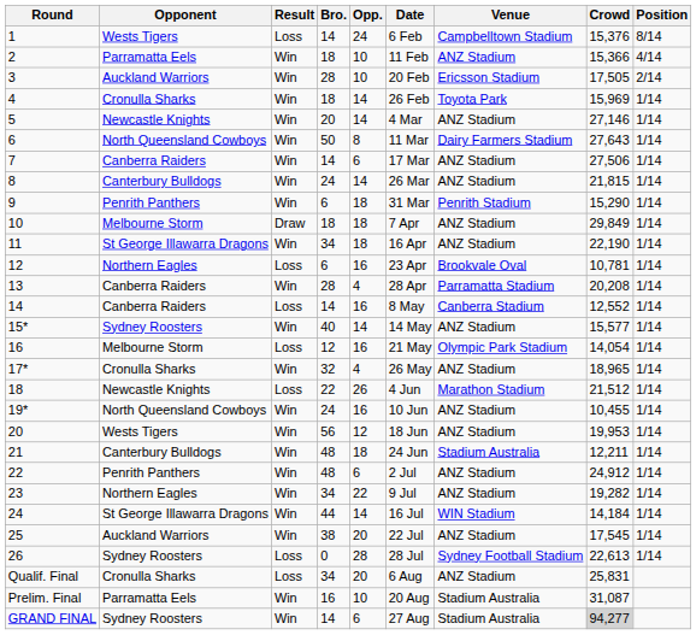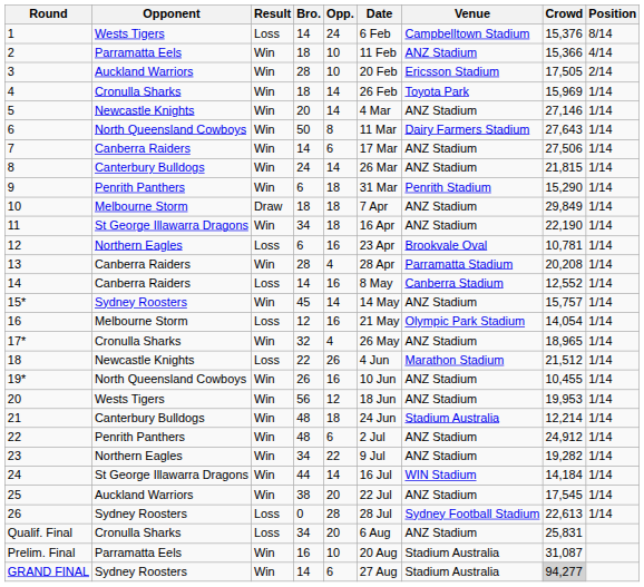 <table class="wikitable" style="text-align:left;">
 <tr>
 <th>Round</th>
 <th>Opponent</th>
 <th>Result</th>
 <th>Bro.</th>
 <th>Opp.</th>
 <th>Date</th>
 <th>Venue</th>
 <th>Crowd</th>
 <th>Position</th>
 </tr>
 <tr>
 <td>1</td>
 <td><a href='#'>Wests Tigers</a></td>
 <td>Loss</td>
 <td>14</td>
 <td>24</td>
 <td>6 Feb</td>
 <td><a href='#'>Campbelltown Stadium</a></td>
 <td>15,376</td>
 <td>8/14</td>
 </tr>
 <tr>
 <td>2</td>
 <td><a href='#'>Parramatta Eels</a></td>
 <td>Win</td>
 <td>18</td>
 <td>10</td>
 <td>11 Feb</td>
 <td><a href='#'>ANZ Stadium</a></td>
 <td>15,366</td>
 <td>4/14</td>
 </tr>
 <tr>
 <td>3</td>
 <td><a href='#'>Auckland Warriors</a></td>
 <td>Win</td>
 <td>28</td>
 <td>10</td>
 <td>20 Feb</td>
 <td><a href='#'>Ericsson Stadium</a></td>
 <td>17,505</td>
 <td>2/14</td>
 </tr>
 <tr>
 <td>4</td>
 <td><a href='#'>Cronulla Sharks</a></td>
 <td>Win</td>
 <td>18</td>
 <td>14</td>
 <td>26 Feb</td>
 <td><a href='#'>Toyota Park</a></td>
 <td>15,969</td>
 <td>1/14</td>
 </tr>
 <tr>
 <td>5</td>
 <td><a href='#'>Newcastle Knights</a></td>
 <td>Win</td>
 <td>20</td>
 <td>14</td>
 <td>4 Mar</td>
 <td>ANZ Stadium</td>
 <td>27,146</td>
 <td>1/14</td>
 </tr>
 <tr>
 <td>6</td>
 <td><a href='#'>North Queensland Cowboys</a></td>
 <td>Win</td>
 <td>50</td>
 <td>8</td>
 <td>11 Mar</td>
 <td><a href='#'>Dairy Farmers Stadium</a></td>
 <td>27,643</td>
 <td>1/14</td>
 </tr>
 <tr>
 <td>7</td>
 <td><a href='#'>Canberra Raiders</a></td>
 <td>Win</td>
 <td>14</td>
 <td>6</td>
 <td>17 Mar</td>
 <td>ANZ Stadium</td>
 <td>27,506</td>
 <td>1/14</td>
 </tr>
 <tr>
 <td>8</td>
 <td><a href='#'>Canterbury Bulldogs</a></td>
 <td>Win</td>
 <td>24</td>
 <td>14</td>
 <td>26 Mar</td>
 <td>ANZ Stadium</td>
 <td>21,815</td>
 <td>1/14</td>
 </tr>
 <tr>
 <td>9</td>
 <td><a href='#'>Penrith Panthers</a></td>
 <td>Win</td>
 <td>6</td>
 <td>18</td>
 <td>31 Mar</td>
 <td><a href='#'>Penrith Stadium</a></td>
 <td>15,290</td>
 <td>1/14</td>
 </tr>
 <tr>
 <td>10</td>
 <td><a href='#'>Melbourne Storm</a></td>
 <td>Draw</td>
 <td>18</td>
 <td>18</td>
 <td>7 Apr</td>
 <td>ANZ Stadium</td>
 <td>29,849</td>
 <td>1/14</td>
 </tr>
 <tr>
 <td>11</td>
 <td><a href='#'>St George Illawarra Dragons</a></td>
 <td>Win</td>
 <td>34</td>
 <td>18</td>
 <td>16 Apr</td>
 <td>ANZ Stadium</td>
 <td>22,190</td>
 <td>1/14</td>
 </tr>
 <tr>
 <td>12</td>
 <td><a href='#'>Northern Eagles</a></td>
 <td>Loss</td>
 <td>6</td>
 <td>16</td>
 <td>23 Apr</td>
 <td><a href='#'>Brookvale Oval</a></td>
 <td>10,781</td>
 <td>1/14</td>
 </tr>
 <tr>
 <td>13</td>
 <td>Canberra Raiders</td>
 <td>Win</td>
 <td>28</td>
 <td>4</td>
 <td>28 Apr</td>
 <td><a href='#'>Parramatta Stadium</a></td>
 <td>20,208</td>
 <td>1/14</td>
 </tr>
 <tr>
 <td>14</td>
 <td>Canberra Raiders</td>
 <td>Loss</td>
 <td>14</td>
 <td>16</td>
 <td>8 May</td>
 <td><a href='#'>Canberra Stadium</a></td>
 <td>12,552</td>
 <td>1/14</td>
 </tr>
 <tr>
 <td>15*</td>
 <td><a href='#'>Sydney Roosters</a></td>
 <td>Win</td>
-<td>40</td>
+<td>45</td>
 <td>14</td>
 <td>14 May</td>
 <td>ANZ Stadium</td>
-<td>15,577</td>
+<td>15,757</td>
 <td>1/14</td>
 </tr>
 <tr>
 <td>16</td>
 <td>Melbourne Storm</td>
 <td>Loss</td>
 <td>12</td>
 <td>16</td>
 <td>21 May</td>
 <td><a href='#'>Olympic Park Stadium</a></td>
 <td>14,054</td>
 <td>1/14</td>
 </tr>
 <tr>
 <td>17*</td>
 <td>Cronulla Sharks</td>
 <td>Win</td>
 <td>32</td>
 <td>4</td>
 <td>26 May</td>
 <td>ANZ Stadium</td>
 <td>18,965</td>
 <td>1/14</td>
 </tr>
 <tr>
 <td>18</td>
 <td>Newcastle Knights</td>
 <td>Loss</td>
 <td>22</td>
 <td>26</td>
 <td>4 Jun</td>
 <td><a href='#'>Marathon Stadium</a></td>
 <td>21,512</td>
 <td>1/14</td>
 </tr>
 <tr>
 <td>19*</td>
 <td>North Queensland Cowboys</td>
 <td>Win</td>
-<td>24</td>
+<td>26</td>
 <td>16</td>
 <td>10 Jun</td>
 <td>ANZ Stadium</td>
 <td>10,455</td>
 <td>1/14</td>
 </tr>
 <tr>
 <td>20</td>
 <td>Wests Tigers</td>
 <td>Win</td>
 <td>56</td>
 <td>12</td>
 <td>18 Jun</td>
 <td>ANZ Stadium</td>
 <td>19,953</td>
 <td>1/14</td>
 </tr>
 <tr>
 <td>21</td>
 <td>Canterbury Bulldogs</td>
 <td>Win</td>
 <td>48</td>
 <td>18</td>
 <td>24 Jun</td>
 <td><a href='#'>Stadium Australia</a></td>
-<td>12,211</td>
+<td>12,214</td>
 <td>1/14</td>
 </tr>
 <tr>
 <td>22</td>
 <td>Penrith Panthers</td>
 <td>Win</td>
 <td>48</td>
 <td>6</td>
 <td>2 Jul</td>
 <td>ANZ Stadium</td>
 <td>24,912</td>
 <td>1/14</td>
 </tr>
 <tr>
 <td>23</td>
 <td>Northern Eagles</td>
 <td>Win</td>
 <td>34</td>
 <td>22</td>
 <td>9 Jul</td>
 <td>ANZ Stadium</td>
 <td>19,282</td>
 <td>1/14</td>
 </tr>
 <tr>
 <td>24</td>
 <td>St George Illawarra Dragons</td>
 <td>Win</td>
 <td>44</td>
 <td>14</td>
 <td>16 Jul</td>
 <td><a href='#'>WIN Stadium</a></td>
 <td>14,184</td>
 <td>1/14</td>
 </tr>
 <tr>
 <td>25</td>
 <td>Auckland Warriors</td>
 <td>Win</td>
 <td>38</td>
 <td>20</td>
 <td>22 Jul</td>
 <td>ANZ Stadium</td>
 <td>17,545</td>
 <td>1/14</td>
 </tr>
 <tr>
 <td>26</td>
 <td>Sydney Roosters</td>
 <td>Loss</td>
 <td>0</td>
 <td>28</td>
 <td>28 Jul</td>
 <td><a href='#'>Sydney Football Stadium</a></td>
 <td>22,613</td>
 <td>1/14</td>
 </tr>
 <tr>
 <td>Qualif. Final</td>
 <td>Cronulla Sharks</td>
 <td>Loss</td>
 <td>34</td>
 <td>20</td>
 <td>6 Aug</td>
 <td>ANZ Stadium</td>
 <td>25,831</td>
 <td></td>
 </tr>
 <tr>
 <td>Prelim. Final</td>
 <td>Parramatta Eels</td>
 <td>Win</td>
 <td>16</td>
 <td>10</td>
 <td>20 Aug</td>
 <td>Stadium Australia</td>
 <td>31,087</td>
 <td></td>
 </tr>
 <tr>
 <td><a href='#'>GRAND FINAL</a></td>
 <td>Sydney Roosters</td>
 <td>Win</td>
 <td>14</td>
 <td>6</td>
 <td>27 Aug</td>
 <td>Stadium Australia</td>
 <td style="background: lightgrey;">94,277</td>
 <td></td>
 </tr>
 </table>
